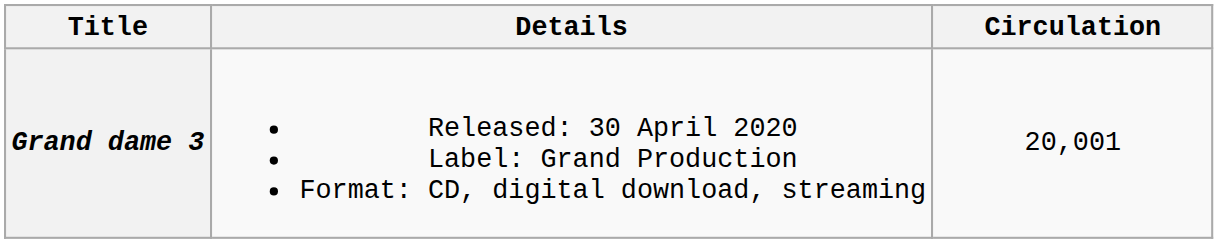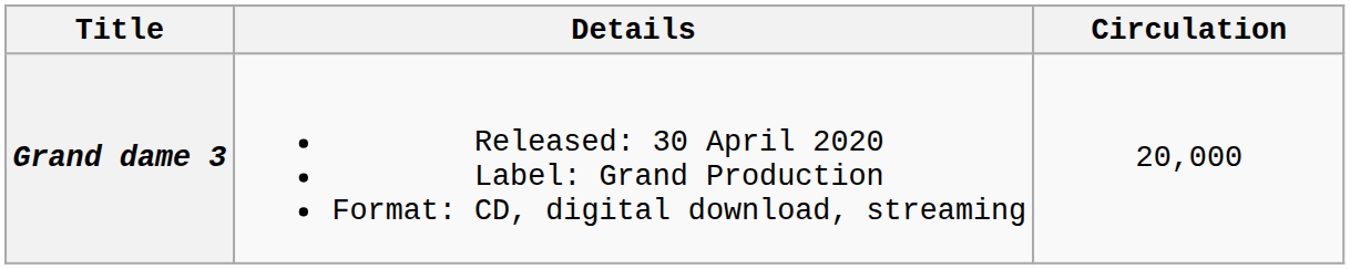 <table class="wikitable plainrowheaders" style="text-align:center;">
 <tr>
 <th scope="col" rowspan="1">Title</th>
 <th scope="col" rowspan="1">Details</th>
 <th scope="col" style="width:10em;">Circulation</th>
 </tr>
 <tr>
 <th scope="row"><em>Grand dame 3</em><br></th>
 <td><br><ul><li>Released: 30 April 2020</li><li>Label: Grand Production</li><li>Format: CD, digital download, streaming</li></ul></td>
-<td>20,001</td>
+<td>20,000</td>
 </tr>
 </table>
